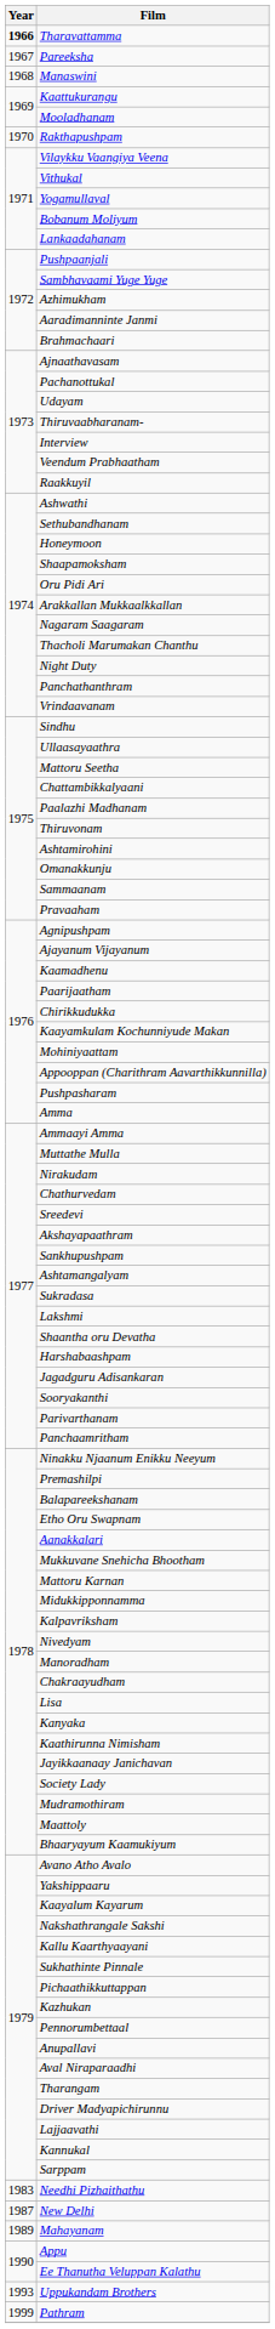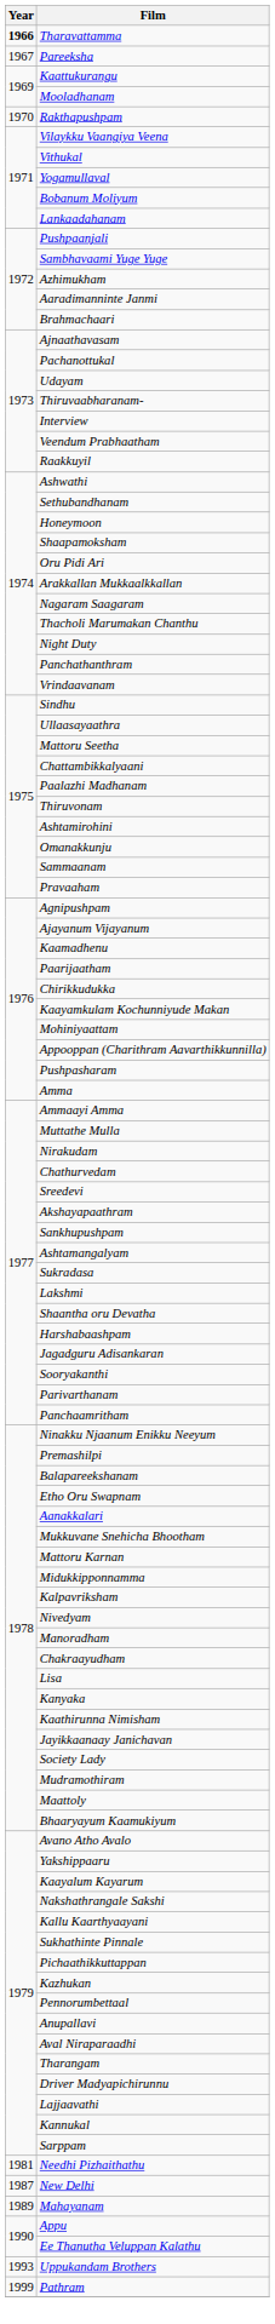 <table class="wikitable sortable">
 <tr>
 <th>Year</th>
 <th>Film</th>
 </tr>
 <tr>
 <td><strong>1966</strong></td>
 <td><em><a href='#'>Tharavattamma</a></em></td>
 </tr>
 <tr>
 <td>1967</td>
 <td><a href='#'><em>Pareeksha</em></a></td>
-</tr>
-<tr>
-<td>1968</td>
-<td><em><a href='#'>Manaswini</a></em></td>
 </tr>
 <tr>
 <td rowspan="2">1969</td>
 <td><em><a href='#'>Kaattukurangu</a></em></td>
 </tr>
 <tr>
 <td><em><a href='#'>Mooladhanam</a></em></td>
 </tr>
 <tr>
 <td>1970</td>
 <td><em><a href='#'>Rakthapushpam</a></em></td>
 </tr>
 <tr>
 <td rowspan="5">1971</td>
 <td><em><a href='#'>Vilaykku Vaangiya Veena</a></em></td>
 </tr>
 <tr>
 <td><em><a href='#'>Vithukal</a>	</em></td>
 </tr>
 <tr>
 <td><em><a href='#'>Yogamullaval</a></em></td>
 </tr>
 <tr>
 <td><em><a href='#'>Bobanum Moliyum</a></em></td>
 </tr>
 <tr>
 <td><em><a href='#'>Lankaadahanam</a></em></td>
 </tr>
 <tr>
 <td rowspan="5">1972</td>
 <td><em><a href='#'>Pushpaanjali</a></em></td>
 </tr>
 <tr>
 <td><em><a href='#'>Sambhavaami Yuge Yuge</a></em></td>
 </tr>
 <tr>
 <td><em>Azhimukham</em></td>
 </tr>
 <tr>
 <td><em>Aaradimanninte Janmi</em></td>
 </tr>
 <tr>
 <td><em>Brahmachaari</em></td>
 </tr>
 <tr>
 <td rowspan="7">1973</td>
 <td><em>Ajnaathavasam</em></td>
 </tr>
 <tr>
 <td><em>Pachanottukal</em></td>
 </tr>
 <tr>
 <td><em>Udayam</em></td>
 </tr>
 <tr>
 <td><em>Thiruvaabharanam-</em></td>
 </tr>
 <tr>
 <td><em>Interview</em></td>
 </tr>
 <tr>
 <td><em>Veendum Prabhaatham</em></td>
 </tr>
 <tr>
 <td><em>Raakkuyil</em></td>
 </tr>
 <tr>
 <td rowspan="11">1974</td>
 <td><em>Ashwathi</em></td>
 </tr>
 <tr>
 <td><em>Sethubandhanam</em></td>
 </tr>
 <tr>
 <td><em>Honeymoon</em></td>
 </tr>
 <tr>
 <td><em>Shaapamoksham</em></td>
 </tr>
 <tr>
 <td><em>Oru Pidi Ari</em></td>
 </tr>
 <tr>
 <td><em>Arakkallan Mukkaalkkallan</em></td>
 </tr>
 <tr>
 <td><em>Nagaram Saagaram</em></td>
 </tr>
 <tr>
 <td><em>Thacholi Marumakan Chanthu</em></td>
 </tr>
 <tr>
 <td><em>Night Duty</em></td>
 </tr>
 <tr>
 <td><em>Panchathanthram</em></td>
 </tr>
 <tr>
 <td><em>Vrindaavanam</em></td>
 </tr>
 <tr>
 <td rowspan="10">1975</td>
 <td><em>Sindhu</em></td>
 </tr>
 <tr>
 <td><em>Ullaasayaathra</em></td>
 </tr>
 <tr>
 <td><em>Mattoru Seetha</em></td>
 </tr>
 <tr>
 <td><em>Chattambikkalyaani</em></td>
 </tr>
 <tr>
 <td><em>Paalazhi Madhanam</em></td>
 </tr>
 <tr>
 <td><em>Thiruvonam</em></td>
 </tr>
 <tr>
 <td><em>Ashtamirohini</em></td>
 </tr>
 <tr>
 <td><em>Omanakkunju</em></td>
 </tr>
 <tr>
 <td><em>Sammaanam</em></td>
 </tr>
 <tr>
 <td><em>Pravaaham</em></td>
 </tr>
 <tr>
 <td rowspan="10">1976</td>
 <td><em>Agnipushpam</em></td>
 </tr>
 <tr>
 <td><em>Ajayanum Vijayanum</em></td>
 </tr>
 <tr>
 <td><em>Kaamadhenu</em></td>
 </tr>
 <tr>
 <td><em>Paarijaatham</em></td>
 </tr>
 <tr>
 <td><em>Chirikkudukka</em></td>
 </tr>
 <tr>
 <td><em>Kaayamkulam Kochunniyude Makan</em></td>
 </tr>
 <tr>
 <td><em>Mohiniyaattam</em></td>
 </tr>
 <tr>
 <td><em>Appooppan (Charithram Aavarthikkunnilla)</em></td>
 </tr>
 <tr>
 <td><em>Pushpasharam</em></td>
 </tr>
 <tr>
 <td><em>Amma</em></td>
 </tr>
 <tr>
 <td rowspan="16">1977</td>
 <td><em>Ammaayi Amma</em></td>
 </tr>
 <tr>
 <td><em>Muttathe Mulla</em></td>
 </tr>
 <tr>
 <td><em>Nirakudam</em></td>
 </tr>
 <tr>
 <td><em>Chathurvedam</em></td>
 </tr>
 <tr>
 <td><em>Sreedevi</em></td>
 </tr>
 <tr>
 <td><em>Akshayapaathram</em></td>
 </tr>
 <tr>
 <td><em>Sankhupushpam</em></td>
 </tr>
 <tr>
 <td><em>Ashtamangalyam</em></td>
 </tr>
 <tr>
 <td><em>Sukradasa</em></td>
 </tr>
 <tr>
 <td><em>Lakshmi</em></td>
 </tr>
 <tr>
 <td><em>Shaantha oru Devatha</em></td>
 </tr>
 <tr>
 <td><em>Harshabaashpam</em></td>
 </tr>
 <tr>
 <td><em>Jagadguru Adisankaran</em></td>
 </tr>
 <tr>
 <td><em>Sooryakanthi</em></td>
 </tr>
 <tr>
 <td><em>Parivarthanam</em></td>
 </tr>
 <tr>
 <td><em>Panchaamritham</em></td>
 </tr>
 <tr>
 <td rowspan="20">1978</td>
 <td><em>Ninakku Njaanum Enikku Neeyum</em></td>
 </tr>
 <tr>
 <td><em>Premashilpi</em></td>
 </tr>
 <tr>
 <td><em>Balapareekshanam</em></td>
 </tr>
 <tr>
 <td><em>Etho Oru Swapnam</em></td>
 </tr>
 <tr>
 <td><em><a href='#'>Aanakkalari</a>	</em></td>
 </tr>
 <tr>
 <td><em>Mukkuvane Snehicha Bhootham</em></td>
 </tr>
 <tr>
 <td><em>Mattoru Karnan</em></td>
 </tr>
 <tr>
 <td><em>Midukkipponnamma</em></td>
 </tr>
 <tr>
 <td><em>Kalpavriksham</em></td>
 </tr>
 <tr>
 <td><em>Nivedyam</em></td>
 </tr>
 <tr>
 <td><em>Manoradham</em></td>
 </tr>
 <tr>
 <td><em>Chakraayudham</em></td>
 </tr>
 <tr>
 <td><em>Lisa</em></td>
 </tr>
 <tr>
 <td><em>Kanyaka</em></td>
 </tr>
 <tr>
 <td><em>Kaathirunna Nimisham</em></td>
 </tr>
 <tr>
 <td><em>Jayikkaanaay Janichavan</em></td>
 </tr>
 <tr>
 <td><em>Society Lady</em></td>
 </tr>
 <tr>
 <td><em>Mudramothiram</em></td>
 </tr>
 <tr>
 <td><em>Maattoly</em></td>
 </tr>
 <tr>
 <td><em>Bhaaryayum Kaamukiyum</em></td>
 </tr>
 <tr>
 <td rowspan="16">1979</td>
 <td><em>Avano Atho Avalo</em></td>
 </tr>
 <tr>
 <td><em>Yakshippaaru</em></td>
 </tr>
 <tr>
 <td><em>Kaayalum Kayarum</em></td>
 </tr>
 <tr>
 <td><em>Nakshathrangale Sakshi</em></td>
 </tr>
 <tr>
 <td><em>Kallu Kaarthyaayani</em></td>
 </tr>
 <tr>
 <td><em>Sukhathinte Pinnale</em></td>
 </tr>
 <tr>
 <td><em>Pichaathikkuttappan</em></td>
 </tr>
 <tr>
 <td><em>Kazhukan</em></td>
 </tr>
 <tr>
 <td><em>Pennorumbettaal</em></td>
 </tr>
 <tr>
 <td><em>Anupallavi</em></td>
 </tr>
 <tr>
 <td><em>Aval Niraparaadhi</em></td>
 </tr>
 <tr>
 <td><em>Tharangam</em></td>
 </tr>
 <tr>
 <td><em>Driver Madyapichirunnu</em></td>
 </tr>
 <tr>
 <td><em>Lajjaavathi</em></td>
 </tr>
 <tr>
 <td><em>Kannukal</em></td>
 </tr>
 <tr>
 <td><em>Sarppam</em></td>
 </tr>
 <tr>
-<td>1983</td>
+<td>1981</td>
 <td><em><a href='#'>Needhi Pizhaithathu</a></em></td>
 </tr>
 <tr>
 <td>1987</td>
 <td><em><a href='#'>New Delhi</a></em></td>
 </tr>
 <tr>
 <td>1989</td>
 <td><em><a href='#'>Mahayanam</a></em></td>
 </tr>
 <tr>
 <td rowspan="2">1990</td>
 <td><a href='#'><em>Appu</em></a></td>
 </tr>
 <tr>
 <td><em><a href='#'>Ee Thanutha Veluppan Kalathu</a></em></td>
 </tr>
 <tr>
 <td>1993</td>
 <td><em><a href='#'>Uppukandam Brothers</a></em></td>
 </tr>
 <tr>
 <td>1999</td>
 <td><em><a href='#'>Pathram</a></em></td>
 </tr>
 <tr>
 </tr>
 </table>
